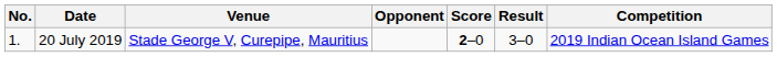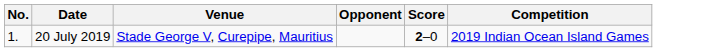 <table class="wikitable" style="font-size:100%;">
 <tr>
 <th>No.</th>
 <th>Date</th>
 <th>Venue</th>
 <th>Opponent</th>
 <th>Score</th>
-<th>Result</th>
 <th>Competition</th>
 </tr>
 <tr>
 <td>1.</td>
 <td>20 July 2019</td>
 <td><a href='#'>Stade George V</a>, <a href='#'>Curepipe</a>, <a href='#'>Mauritius</a></td>
 <td></td>
 <td align=center><strong>2</strong>–0</td>
-<td align=center>3–0</td>
 <td><a href='#'>2019 Indian Ocean Island Games</a></td>
 </tr>
 </table>
